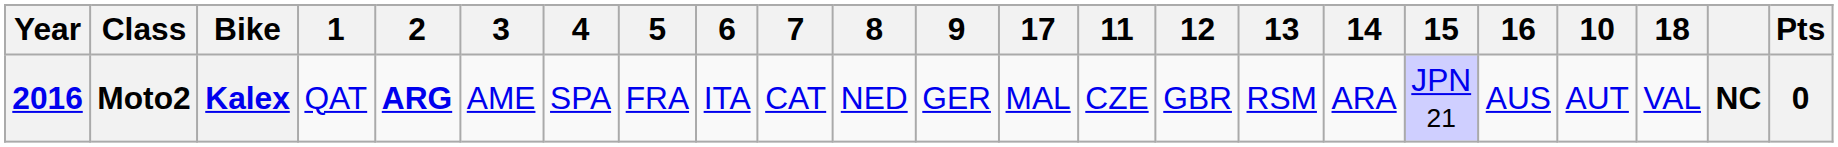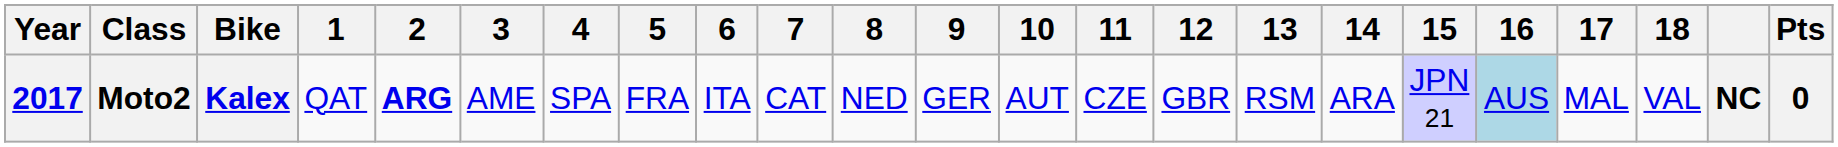 <table class="wikitable" style="text-align:center">
 <tr>
 <th>Year</th>
 <th>Class</th>
 <th>Bike</th>
 <th>1</th>
 <th>2</th>
 <th>3</th>
 <th>4</th>
 <th>5</th>
 <th>6</th>
 <th>7</th>
 <th>8</th>
 <th>9</th>
-<th>17</th>
+<th>10</th>
 <th>11</th>
 <th>12</th>
 <th>13</th>
 <th>14</th>
 <th>15</th>
 <th>16</th>
-<th>10</th>
+<th>17</th>
 <th>18</th>
 <th></th>
 <th>Pts</th>
 </tr>
 <tr>
-<th><a href='#'>2016</a></th>
+<th><a href='#'>2017</a></th>
 <th>Moto2</th>
 <th><a href='#'>Kalex</a></th>
 <td><a href='#'>QAT</a></td>
 <td><strong><a href='#'>ARG</a></strong></td>
 <td><a href='#'>AME</a></td>
 <td><a href='#'>SPA</a></td>
 <td><a href='#'>FRA</a></td>
 <td><a href='#'>ITA</a></td>
 <td><a href='#'>CAT</a></td>
 <td><a href='#'>NED</a></td>
 <td><a href='#'>GER</a></td>
-<td><a href='#'>MAL</a></td>
+<td><a href='#'>AUT</a></td>
 <td><a href='#'>CZE</a></td>
 <td><a href='#'>GBR</a></td>
 <td><a href='#'>RSM</a></td>
 <td><a href='#'>ARA</a></td>
 <td style="background:#CFCFFF;"><a href='#'>JPN</a><br><small>21</small></td>
-<td><a href='#'>AUS</a></td>
-<td><a href='#'>AUT</a></td>
+<td style="background: lightblue;"><a href='#'>AUS</a></td>
+<td><a href='#'>MAL</a></td>
 <td><a href='#'>VAL</a></td>
 <th>NC</th>
 <th>0</th>
 </tr>
 </table>
